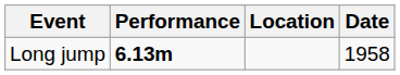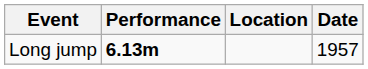 <table class="wikitable" style="border-collapse: collapse; font-size: 95%;">
 <tr>
 <th scope="col">Event</th>
 <th scope="col">Performance</th>
 <th scope="col">Location</th>
 <th scope="col">Date</th>
 </tr>
 <tr>
 <td>Long jump</td>
 <td><strong>6.13m</strong></td>
 <td></td>
-<td>1958</td>
+<td>1957</td>
 </tr>
 </table>
